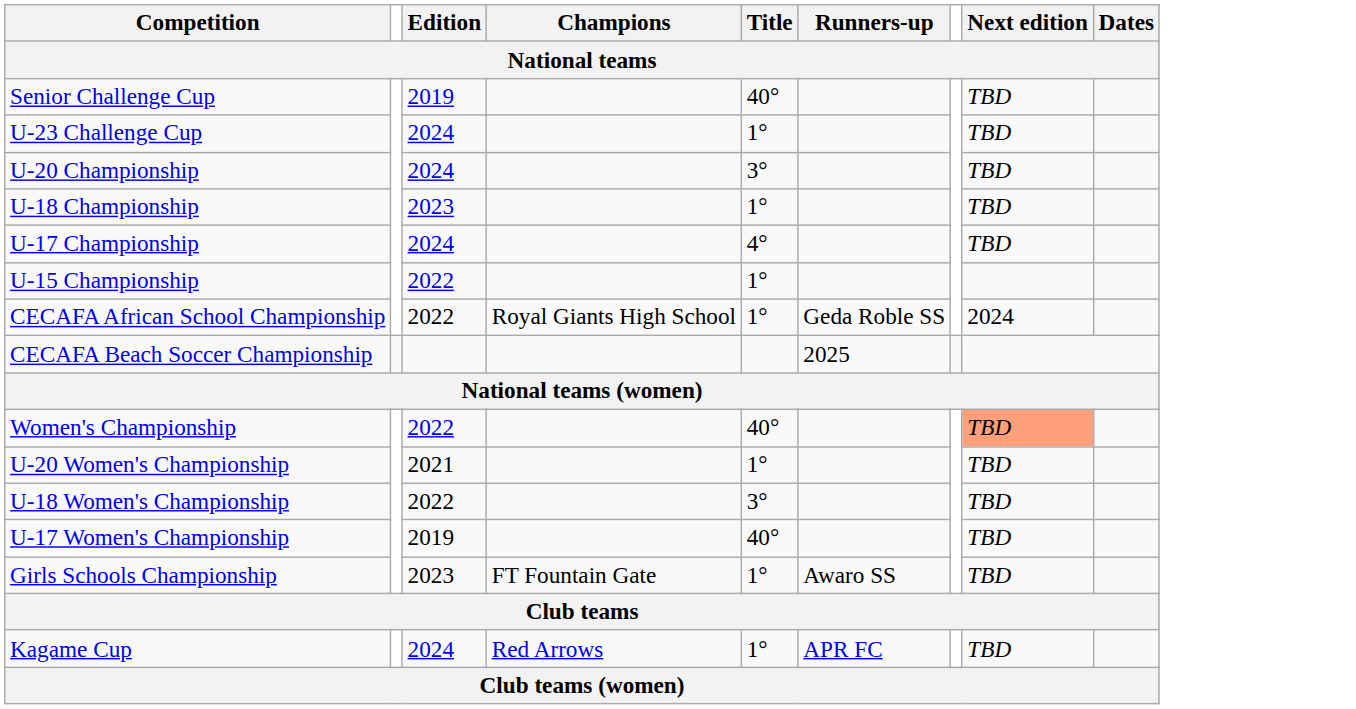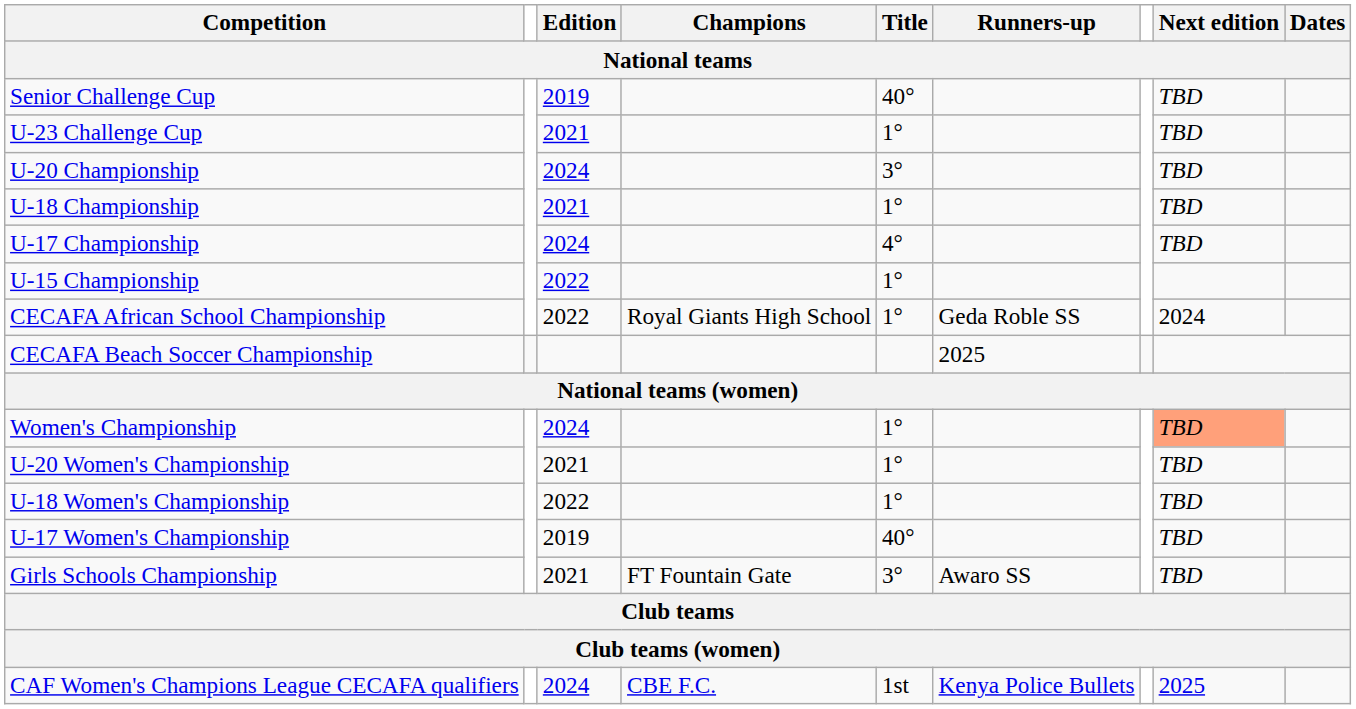 <table class="wikitable">
 <tr>
 <th>Competition</th>
 <td width="1%" rowspan=1 style="background-color:#ffffff;"></td>
 <th>Edition</th>
 <th>Champions</th>
 <th>Title</th>
 <th>Runners-up</th>
 <td width="1%" rowspan=1 style="background-color:#ffffff;"></td>
 <th>Next edition</th>
 <th>Dates</th>
 </tr>
 <tr>
 <th colspan="9">National teams</th>
 </tr>
 <tr>
 <td><a href='#'>Senior Challenge Cup</a></td>
 <td width="1%" rowspan=7 style="background-color:#ffffff;"></td>
 <td><a href='#'>2019</a></td>
 <td></td>
 <td>40°</td>
 <td></td>
 <td width="1%" rowspan=7 style="background-color:#ffffff;"></td>
 <td><em>TBD</em></td>
 <td></td>
 </tr>
 <tr>
 <td><a href='#'>U-23 Challenge Cup</a></td>
-<td><a href='#'>2024</a></td>
+<td><a href='#'>2021</a></td>
 <td></td>
 <td>1°</td>
 <td></td>
 <td><em>TBD</em></td>
 <td></td>
 </tr>
 <tr>
 <td><a href='#'>U-20 Championship</a></td>
 <td><a href='#'>2024</a></td>
 <td></td>
 <td>3°</td>
 <td></td>
 <td><em>TBD</em></td>
 <td></td>
 </tr>
 <tr>
 <td><a href='#'>U-18 Championship</a></td>
-<td><a href='#'>2023</a></td>
+<td><a href='#'>2021</a></td>
 <td></td>
 <td>1°</td>
 <td></td>
 <td><em>TBD</em></td>
 <td></td>
 </tr>
 <tr>
 <td><a href='#'>U-17 Championship</a></td>
 <td><a href='#'>2024</a></td>
 <td></td>
 <td>4°</td>
 <td></td>
 <td><em>TBD</em></td>
 <td></td>
 </tr>
 <tr>
 <td><a href='#'>U-15 Championship</a></td>
 <td><a href='#'>2022</a></td>
 <td></td>
 <td>1°</td>
 <td></td>
 <td></td>
 <td></td>
 </tr>
 <tr>
 <td><a href='#'>CECAFA African School Championship</a></td>
 <td>2022</td>
 <td>Royal Giants High School</td>
 <td>1°</td>
 <td> Geda Roble SS</td>
 <td>2024</td>
 <td></td>
 </tr>
 <tr>
 <td><a href='#'>CECAFA Beach Soccer Championship</a></td>
 <td></td>
 <td></td>
 <td></td>
 <td></td>
 <td>2025</td>
 <td></td>
 </tr>
 <tr>
 <th colspan="9">National teams (women)</th>
 </tr>
 <tr>
 <td><a href='#'>Women's Championship</a></td>
 <td width="1%" rowspan=5 style="background-color:#ffffff;"></td>
-<td><a href='#'>2022</a></td>
+<td><a href='#'>2024</a></td>
 <td></td>
-<td>40°</td>
+<td>1°</td>
 <td></td>
 <td width="1%" rowspan=5 style="background-color:#ffffff;"></td>
 <td style="background: lightsalmon;"><em>TBD</em></td>
 <td></td>
 </tr>
 <tr>
 <td><a href='#'>U-20 Women's Championship</a></td>
 <td>2021</td>
 <td></td>
 <td>1°</td>
 <td></td>
 <td><em>TBD</em></td>
 <td></td>
 </tr>
 <tr>
 <td><a href='#'>U-18 Women's Championship</a></td>
 <td>2022</td>
 <td></td>
-<td>3°</td>
+<td>1°</td>
 <td></td>
 <td><em>TBD</em></td>
 <td></td>
 </tr>
 <tr>
 <td><a href='#'>U-17 Women's Championship</a></td>
 <td>2019</td>
 <td></td>
 <td>40°</td>
 <td></td>
 <td><em>TBD</em></td>
 <td></td>
 </tr>
 <tr>
 <td><a href='#'>Girls Schools Championship</a></td>
-<td>2023</td>
+<td>2021</td>
 <td>FT Fountain Gate</td>
-<td>1°</td>
+<td>3°</td>
 <td>Awaro SS</td>
 <td><em>TBD</em></td>
 <td></td>
 </tr>
 <tr>
 <th colspan="9">Club teams</th>
 </tr>
 <tr>
-<td><a href='#'>Kagame Cup</a></td>
+<th colspan="9">Club teams (women)</th>
+</tr>
+<tr>
+<td><a href='#'>CAF Women's Champions League CECAFA qualifiers</a></td>
 <td width="1%" rowspan=1 style="background-color:#ffffff;"></td>
 <td><a href='#'>2024</a></td>
-<td> <a href='#'>Red Arrows</a></td>
-<td>1°</td>
-<td> <a href='#'>APR FC</a></td>
+<td> <a href='#'>CBE F.C.</a></td>
+<td>1st</td>
+<td> <a href='#'>Kenya Police Bullets</a></td>
 <td width="1%" rowspan=1 style="background-color:#ffffff;"></td>
-<td><em>TBD</em></td>
+<td><a href='#'>2025</a></td>
 <td></td>
 </tr>
-<tr>
-<th colspan="9">Club teams (women)</th>
-</tr>
 </table>
